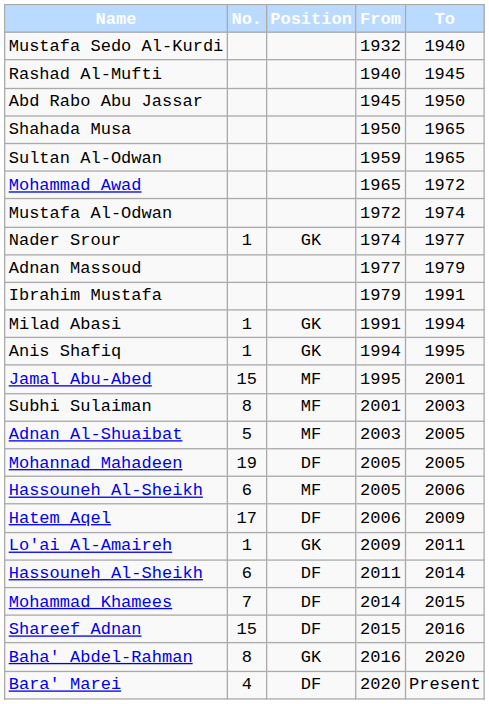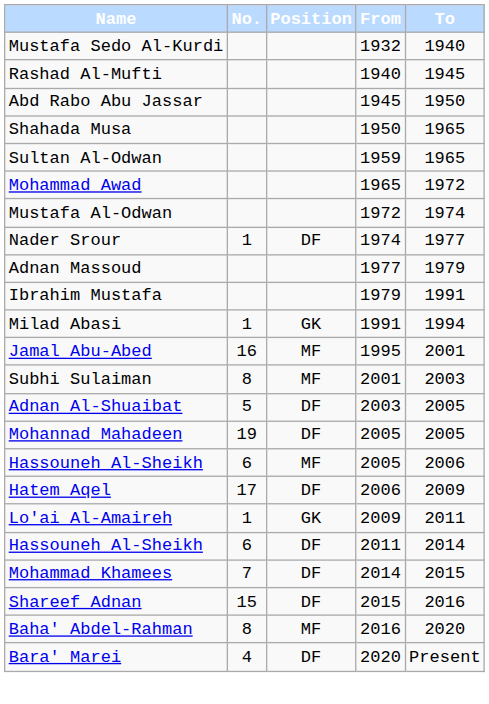 <table class="wikitable">
 <tr>
 <th style="color:#FFFFFF; background:#BADAFF;">Name</th>
 <th style="color:#FFFFFF; background:#BADAFF;">No.</th>
 <th style="color:#FFFFFF; background:#BADAFF;">Position</th>
 <th style="color:#FFFFFF; background:#BADAFF;">From</th>
 <th style="color:#FFFFFF; background:#BADAFF;">To</th>
 </tr>
 <tr>
 <td style="text-align:left"> Mustafa Sedo Al-Kurdi</td>
 <td style="text-align:center"></td>
 <td style="text-align:center"></td>
 <td style="text-align:center">1932</td>
 <td style="text-align:center">1940</td>
 </tr>
 <tr>
 <td style="text-align:left"> Rashad Al-Mufti</td>
 <td style="text-align:center"></td>
 <td style="text-align:center"></td>
 <td style="text-align:center">1940</td>
 <td style="text-align:center">1945</td>
 </tr>
 <tr>
 <td style="text-align:left"> Abd Rabo Abu Jassar</td>
 <td style="text-align:center"></td>
 <td style="text-align:center"></td>
 <td style="text-align:center">1945</td>
 <td style="text-align:center">1950</td>
 </tr>
 <tr>
 <td style="text-align:left"> Shahada Musa</td>
 <td style="text-align:center"></td>
 <td style="text-align:center"></td>
 <td style="text-align:center">1950</td>
 <td style="text-align:center">1965</td>
 </tr>
 <tr>
 <td style="text-align:left"> Sultan Al-Odwan</td>
 <td style="text-align:center"></td>
 <td style="text-align:center"></td>
 <td style="text-align:center">1959</td>
 <td style="text-align:center">1965</td>
 </tr>
 <tr>
 <td style="text-align:left"> <a href='#'>Mohammad Awad</a></td>
 <td style="text-align:center"></td>
 <td style="text-align:center"></td>
 <td style="text-align:center">1965</td>
 <td style="text-align:center">1972</td>
 </tr>
 <tr>
 <td style="text-align:left"> Mustafa Al-Odwan</td>
 <td style="text-align:center"></td>
 <td style="text-align:center"></td>
 <td style="text-align:center">1972</td>
 <td style="text-align:center">1974</td>
 </tr>
 <tr>
 <td style="text-align:left"> Nader Srour</td>
 <td style="text-align:center">1</td>
-<td style="text-align:center">GK</td>
+<td style="text-align:center">DF</td>
 <td style="text-align:center">1974</td>
 <td style="text-align:center">1977</td>
 </tr>
 <tr>
 <td style="text-align:left"> Adnan Massoud</td>
 <td style="text-align:center"></td>
 <td style="text-align:center"></td>
 <td style="text-align:center">1977</td>
 <td style="text-align:center">1979</td>
 </tr>
 <tr>
 <td style="text-align:left"> Ibrahim Mustafa</td>
 <td style="text-align:center"></td>
 <td style="text-align:center"></td>
 <td style="text-align:center">1979</td>
 <td style="text-align:center">1991</td>
 </tr>
 <tr>
 <td style="text-align:left"> Milad Abasi</td>
 <td style="text-align:center">1</td>
 <td style="text-align:center">GK</td>
 <td style="text-align:center">1991</td>
 <td style="text-align:center">1994</td>
 </tr>
 <tr>
-<td style="text-align:left"> Anis Shafiq</td>
-<td style="text-align:center">1</td>
-<td style="text-align:center">GK</td>
-<td style="text-align:center">1994</td>
-<td style="text-align:center">1995</td>
-</tr>
-<tr>
 <td style="text-align:left"> <a href='#'>Jamal Abu-Abed</a></td>
-<td style="text-align:center">15</td>
+<td style="text-align:center">16</td>
 <td style="text-align:center">MF</td>
 <td style="text-align:center">1995</td>
 <td style="text-align:center">2001</td>
 </tr>
 <tr>
 <td style="text-align:left"> Subhi Sulaiman</td>
 <td style="text-align:center">8</td>
 <td style="text-align:center">MF</td>
 <td style="text-align:center">2001</td>
 <td style="text-align:center">2003</td>
 </tr>
 <tr>
 <td style="text-align:left"> <a href='#'>Adnan Al-Shuaibat</a></td>
 <td style="text-align:center">5</td>
-<td style="text-align:center">MF</td>
+<td style="text-align:center">DF</td>
 <td style="text-align:center">2003</td>
 <td style="text-align:center">2005</td>
 </tr>
 <tr>
 <td style="text-align:left"> <a href='#'>Mohannad Mahadeen</a></td>
 <td style="text-align:center">19</td>
 <td style="text-align:center">DF</td>
 <td style="text-align:center">2005</td>
 <td style="text-align:center">2005</td>
 </tr>
 <tr>
 <td style="text-align:left"> <a href='#'>Hassouneh Al-Sheikh</a></td>
 <td style="text-align:center">6</td>
 <td style="text-align:center">MF</td>
 <td style="text-align:center">2005</td>
 <td style="text-align:center">2006</td>
 </tr>
 <tr>
 <td style="text-align:left"> <a href='#'>Hatem Aqel</a></td>
 <td style="text-align:center">17</td>
 <td style="text-align:center">DF</td>
 <td style="text-align:center">2006</td>
 <td style="text-align:center">2009</td>
 </tr>
 <tr>
 <td style="text-align:left"> <a href='#'>Lo'ai Al-Amaireh</a></td>
 <td style="text-align:center">1</td>
 <td style="text-align:center">GK</td>
 <td style="text-align:center">2009</td>
 <td style="text-align:center">2011</td>
 </tr>
 <tr>
 <td style="text-align:left"> <a href='#'>Hassouneh Al-Sheikh</a></td>
 <td style="text-align:center">6</td>
 <td style="text-align:center">DF</td>
 <td style="text-align:center">2011</td>
 <td style="text-align:center">2014</td>
 </tr>
 <tr>
 <td style="text-align:left"> <a href='#'>Mohammad Khamees</a></td>
 <td style="text-align:center">7</td>
 <td style="text-align:center">DF</td>
 <td style="text-align:center">2014</td>
 <td style="text-align:center">2015</td>
 </tr>
 <tr>
 <td style="text-align:left"> <a href='#'>Shareef Adnan</a></td>
 <td style="text-align:center">15</td>
 <td style="text-align:center">DF</td>
 <td style="text-align:center">2015</td>
 <td style="text-align:center">2016</td>
 </tr>
 <tr>
 <td style="text-align:left"> <a href='#'>Baha' Abdel-Rahman</a></td>
 <td style="text-align:center">8</td>
-<td style="text-align:center">GK</td>
+<td style="text-align:center">MF</td>
 <td style="text-align:center">2016</td>
 <td style="text-align:center">2020</td>
 </tr>
 <tr>
 <td style="text-align:left"> <a href='#'>Bara' Marei</a></td>
 <td style="text-align:center">4</td>
 <td style="text-align:center">DF</td>
 <td style="text-align:center">2020</td>
 <td style="text-align:center">Present</td>
 </tr>
 </table>
